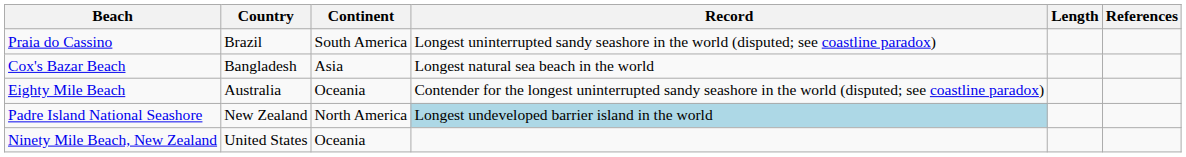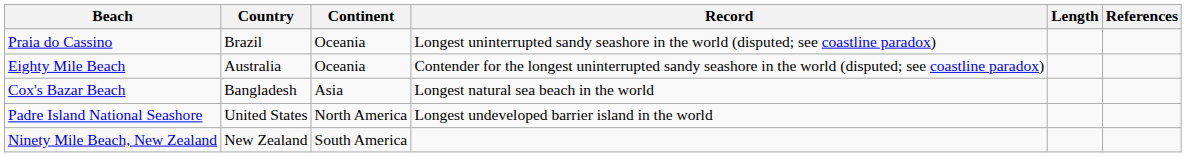 <table class="wikitable sortable">
 <tr>
 <th>Beach</th>
 <th>Country</th>
 <th>Continent</th>
 <th>Record</th>
 <th>Length</th>
 <th>References</th>
 </tr>
 <tr>
 <td><a href='#'>Praia do Cassino</a></td>
 <td>Brazil</td>
-<td>South America</td>
+<td>Oceania</td>
 <td>Longest uninterrupted sandy seashore in the world (disputed; see <a href='#'>coastline paradox</a>)</td>
+<td></td>
+<td></td>
+</tr>
+<tr>
+<td><a href='#'>Eighty Mile Beach</a></td>
+<td>Australia</td>
+<td>Oceania</td>
+<td>Contender for the longest uninterrupted sandy seashore in the world (disputed; see <a href='#'>coastline paradox</a>)</td>
 <td></td>
 <td></td>
 </tr>
 <tr>
 <td><a href='#'>Cox's Bazar Beach</a></td>
 <td>Bangladesh</td>
 <td>Asia</td>
 <td>Longest natural sea beach in the world</td>
 <td></td>
 <td></td>
 </tr>
 <tr>
-<td><a href='#'>Eighty Mile Beach</a></td>
-<td>Australia</td>
-<td>Oceania</td>
-<td>Contender for the longest uninterrupted sandy seashore in the world (disputed; see <a href='#'>coastline paradox</a>)</td>
-<td></td>
-<td></td>
-</tr>
-<tr>
 <td><a href='#'>Padre Island National Seashore</a></td>
-<td>New Zealand</td>
+<td>United States</td>
 <td>North America</td>
-<td style="background: lightblue;">Longest undeveloped barrier island in the world</td>
+<td>Longest undeveloped barrier island in the world</td>
 <td></td>
 <td></td>
 </tr>
 <tr>
 <td><a href='#'>Ninety Mile Beach, New Zealand</a></td>
-<td>United States</td>
-<td>Oceania</td>
+<td>New Zealand</td>
+<td>South America</td>
 <td></td>
 <td></td>
 <td></td>
 </tr>
 </table>
